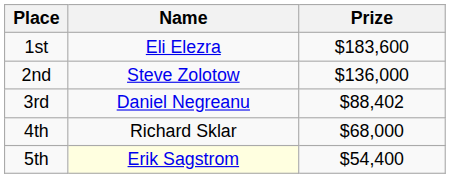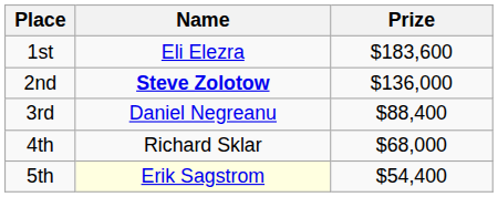 <table class="wikitable">
 <tr>
 <th width="50">Place</th>
 <th width="200">Name</th>
 <th width="125">Prize</th>
 </tr>
 <tr>
 <td align = "center">1st</td>
 <td align = "center"> <a href='#'>Eli Elezra</a></td>
 <td align = "center">$183,600</td>
 </tr>
 <tr>
 <td align = "center">2nd</td>
-<td align = "center"> <a href='#'>Steve Zolotow</a></td>
+<td align = "center"><strong> <a href='#'>Steve Zolotow</a></strong></td>
 <td align = "center">$136,000</td>
 </tr>
 <tr>
 <td align = "center">3rd</td>
 <td align = "center"> <a href='#'>Daniel Negreanu</a></td>
-<td align = "center">$88,402</td>
+<td align = "center">$88,400</td>
 </tr>
 <tr>
 <td align = "center">4th</td>
 <td align = "center"> Richard Sklar</td>
 <td align = "center">$68,000</td>
 </tr>
 <tr>
 <td align = "center">5th</td>
 <td align = "center" style="background: lightyellow;"> <a href='#'>Erik Sagstrom</a></td>
 <td align = "center">$54,400</td>
 </tr>
 </table>
